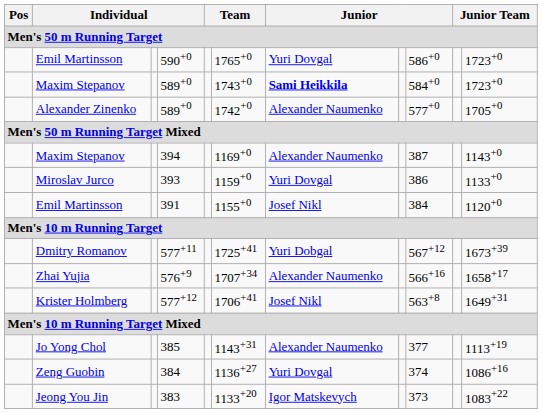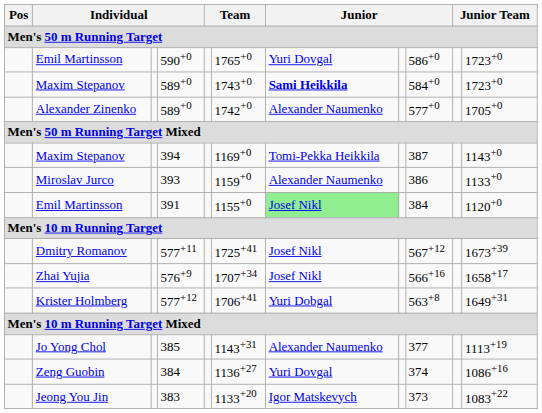 <table class=wikitable style="width:95%; font-size: 90%;">
 <tr>
 <th>Pos</th>
 <th colspan=3>Individual</th>
 <th colspan=2>Team</th>
 <th colspan=3>Junior</th>
 <th colspan=3>Junior Team</th>
 </tr>
 <tr>
 <td colspan=11 style="background:#dcdcdc"><strong>Men's <a href='#'>50 m Running Target</a></strong></td>
 </tr>
 <tr>
 <td></td>
 <td><a href='#'>Emil Martinsson</a></td>
 <td></td>
 <td>590<sup>+0</sup></td>
 <td></td>
 <td>1765<sup>+0</sup></td>
 <td><a href='#'>Yuri Dovgal</a></td>
 <td></td>
 <td>586<sup>+0</sup></td>
 <td></td>
 <td>1723<sup>+0</sup></td>
 </tr>
 <tr>
 <td></td>
 <td><a href='#'>Maxim Stepanov</a></td>
 <td></td>
 <td>589<sup>+0</sup></td>
 <td></td>
 <td>1743<sup>+0</sup></td>
 <td><strong><a href='#'>Sami Heikkila</a></strong></td>
 <td></td>
 <td>584<sup>+0</sup></td>
 <td></td>
 <td>1723<sup>+0</sup></td>
 </tr>
 <tr>
 <td></td>
 <td><a href='#'>Alexander Zinenko</a></td>
 <td></td>
 <td>589<sup>+0</sup></td>
 <td></td>
 <td>1742<sup>+0</sup></td>
 <td><a href='#'>Alexander Naumenko</a></td>
 <td></td>
 <td>577<sup>+0</sup></td>
 <td></td>
 <td>1705<sup>+0</sup></td>
 </tr>
 <tr>
 <td colspan=11 style="background:#dcdcdc"><strong>Men's <a href='#'>50 m Running Target</a> Mixed</strong></td>
 </tr>
 <tr>
 <td></td>
 <td><a href='#'>Maxim Stepanov</a></td>
 <td></td>
 <td>394</td>
 <td></td>
 <td>1169<sup>+0</sup></td>
-<td><a href='#'>Alexander Naumenko</a></td>
+<td><a href='#'>Tomi-Pekka Heikkila</a></td>
 <td></td>
 <td>387</td>
 <td></td>
 <td>1143<sup>+0</sup></td>
 </tr>
 <tr>
 <td></td>
 <td><a href='#'>Miroslav Jurco</a></td>
 <td></td>
 <td>393</td>
 <td></td>
 <td>1159<sup>+0</sup></td>
-<td><a href='#'>Yuri Dovgal</a></td>
+<td><a href='#'>Alexander Naumenko</a></td>
 <td></td>
 <td>386</td>
 <td></td>
 <td>1133<sup>+0</sup></td>
 </tr>
 <tr>
 <td></td>
 <td><a href='#'>Emil Martinsson</a></td>
 <td></td>
 <td>391</td>
 <td></td>
 <td>1155<sup>+0</sup></td>
-<td><a href='#'>Josef Nikl</a></td>
+<td style="background: lightgreen;"><a href='#'>Josef Nikl</a></td>
 <td></td>
 <td>384</td>
 <td></td>
 <td>1120<sup>+0</sup></td>
 </tr>
 <tr>
 <td colspan=11 style="background:#dcdcdc"><strong>Men's <a href='#'>10 m Running Target</a></strong></td>
 </tr>
 <tr>
 <td></td>
 <td><a href='#'>Dmitry Romanov</a></td>
 <td></td>
 <td>577<sup>+11</sup></td>
 <td></td>
 <td>1725<sup>+41</sup></td>
-<td><a href='#'>Yuri Dobgal</a></td>
+<td><a href='#'>Josef Nikl</a></td>
 <td></td>
 <td>567<sup>+12</sup></td>
 <td></td>
 <td>1673<sup>+39</sup></td>
 </tr>
 <tr>
 <td></td>
 <td><a href='#'>Zhai Yujia</a></td>
 <td></td>
 <td>576<sup>+9</sup></td>
 <td></td>
 <td>1707<sup>+34</sup></td>
-<td><a href='#'>Alexander Naumenko</a></td>
+<td><a href='#'>Josef Nikl</a></td>
 <td></td>
 <td>566<sup>+16</sup></td>
 <td></td>
 <td>1658<sup>+17</sup></td>
 </tr>
 <tr>
 <td></td>
 <td><a href='#'>Krister Holmberg</a></td>
 <td></td>
 <td>577<sup>+12</sup></td>
 <td></td>
 <td>1706<sup>+41</sup></td>
-<td><a href='#'>Josef Nikl</a></td>
+<td><a href='#'>Yuri Dobgal</a></td>
 <td></td>
 <td>563<sup>+8</sup></td>
 <td></td>
 <td>1649<sup>+31</sup></td>
 </tr>
 <tr>
 <td colspan=11 style="background:#dcdcdc"><strong>Men's <a href='#'>10 m Running Target</a> Mixed</strong></td>
 </tr>
 <tr>
 <td></td>
 <td><a href='#'>Jo Yong Chol</a></td>
 <td></td>
 <td>385</td>
 <td></td>
 <td>1143<sup>+31</sup></td>
 <td><a href='#'>Alexander Naumenko</a></td>
 <td></td>
 <td>377</td>
 <td></td>
 <td>1113<sup>+19</sup></td>
 </tr>
 <tr>
 <td></td>
 <td><a href='#'>Zeng Guobin</a></td>
 <td></td>
 <td>384</td>
 <td></td>
 <td>1136<sup>+27</sup></td>
 <td><a href='#'>Yuri Dovgal</a></td>
 <td></td>
 <td>374</td>
 <td></td>
 <td>1086<sup>+16</sup></td>
 </tr>
 <tr>
 <td></td>
 <td><a href='#'>Jeong You Jin</a></td>
 <td></td>
 <td>383</td>
 <td></td>
 <td>1133<sup>+20</sup></td>
 <td><a href='#'>Igor Matskevych</a></td>
 <td></td>
 <td>373</td>
 <td></td>
 <td>1083<sup>+22</sup></td>
 </tr>
 </table>
